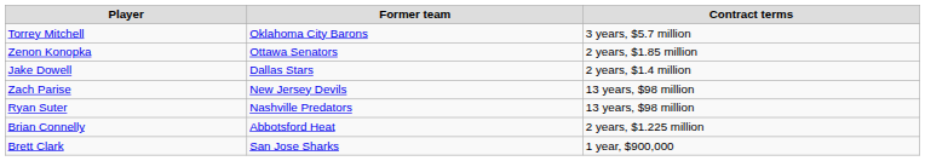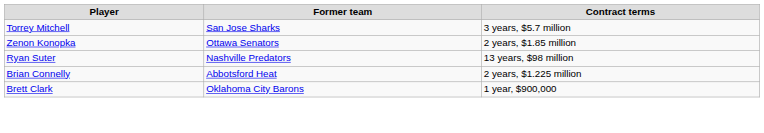 <table class="wikitable" width=98%>
 <tr align="center" bgcolor="#dddddd">
 <td><strong>Player</strong></td>
 <td><strong>Former team</strong></td>
 <td><strong>Contract terms</strong></td>
 </tr>
 <tr>
 <td><a href='#'>Torrey Mitchell</a></td>
-<td><a href='#'>Oklahoma City Barons</a></td>
+<td><a href='#'>San Jose Sharks</a></td>
 <td>3 years, $5.7 million</td>
 </tr>
 <tr>
 <td><a href='#'>Zenon Konopka</a></td>
 <td><a href='#'>Ottawa Senators</a></td>
 <td>2 years, $1.85 million</td>
-</tr>
-<tr>
-<td><a href='#'>Jake Dowell</a></td>
-<td><a href='#'>Dallas Stars</a></td>
-<td>2 years, $1.4 million</td>
-</tr>
-<tr>
-<td><a href='#'>Zach Parise</a></td>
-<td><a href='#'>New Jersey Devils</a></td>
-<td>13 years, $98 million</td>
 </tr>
 <tr>
 <td><a href='#'>Ryan Suter</a></td>
 <td><a href='#'>Nashville Predators</a></td>
 <td>13 years, $98 million</td>
 </tr>
 <tr>
 <td><a href='#'>Brian Connelly</a></td>
 <td><a href='#'>Abbotsford Heat</a></td>
 <td>2 years, $1.225 million</td>
 </tr>
 <tr>
 <td><a href='#'>Brett Clark</a></td>
-<td><a href='#'>San Jose Sharks</a></td>
+<td><a href='#'>Oklahoma City Barons</a></td>
 <td>1 year, $900,000</td>
 </tr>
 </table>
